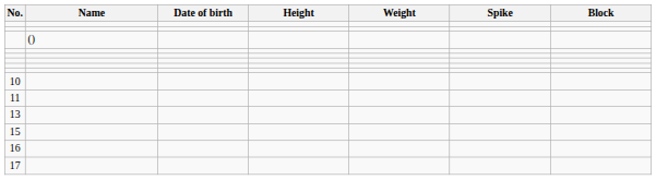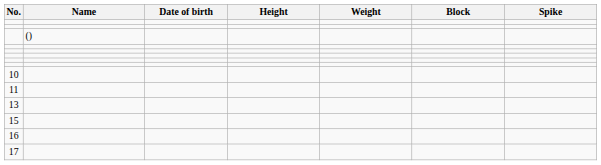 <table class="wikitable sortable" style="font-size:100%; text-align:center;">
 <tr>
 <th>No.</th>
 <th style="width:12em">Name</th>
 <th style="width:8em">Date of birth</th>
 <th style="width:9em">Height</th>
 <th style="width:9em">Weight</th>
+<th style="width:9em">Block</th>
 <th style="width:9em">Spike</th>
-<th style="width:9em">Block</th>
 </tr>
 <tr>
 <td></td>
 <td align=left></td>
 <td align=right></td>
 <td></td>
 <td></td>
 <td></td>
 <td></td>
 </tr>
 <tr>
 <td></td>
 <td align=left> </td>
 <td align=right></td>
 <td></td>
 <td></td>
 <td></td>
 <td></td>
 </tr>
 <tr>
 <td></td>
 <td align=left>  ()</td>
 <td align=right></td>
 <td></td>
 <td></td>
 <td></td>
 <td></td>
 </tr>
 <tr>
 <td></td>
 <td align=left> </td>
 <td align=right></td>
 <td></td>
 <td></td>
 <td></td>
 <td></td>
 </tr>
 <tr>
 <td></td>
 <td align=left> </td>
 <td align=right></td>
 <td></td>
 <td></td>
 <td></td>
 <td></td>
 </tr>
 <tr>
 <td></td>
 <td align=left> </td>
 <td align=right></td>
 <td></td>
 <td></td>
 <td></td>
 <td></td>
 </tr>
 <tr>
 <td></td>
 <td align=left></td>
 <td align=right></td>
 <td></td>
 <td></td>
 <td></td>
 <td></td>
 </tr>
 <tr>
 <td></td>
 <td align=left> </td>
 <td align=right></td>
 <td></td>
 <td></td>
 <td></td>
 <td></td>
 </tr>
 <tr>
 <td>10</td>
 <td align=left> </td>
 <td align=right></td>
 <td></td>
 <td></td>
 <td></td>
 <td></td>
 </tr>
 <tr>
 <td>11</td>
 <td align=left> </td>
 <td align=right></td>
 <td></td>
 <td></td>
 <td></td>
 <td></td>
 </tr>
 <tr>
 <td>13</td>
 <td align=left> </td>
 <td align=right></td>
 <td></td>
 <td></td>
 <td></td>
 <td></td>
 </tr>
 <tr>
 <td>15</td>
 <td align=left> </td>
 <td align=right></td>
 <td></td>
 <td></td>
 <td></td>
 <td></td>
 </tr>
 <tr>
 <td>16</td>
 <td align=left> </td>
 <td align=right></td>
 <td></td>
 <td></td>
 <td></td>
 <td></td>
 </tr>
 <tr>
 <td>17</td>
 <td align=left> </td>
 <td align=right></td>
 <td></td>
 <td></td>
 <td></td>
 <td></td>
 </tr>
 </table>
